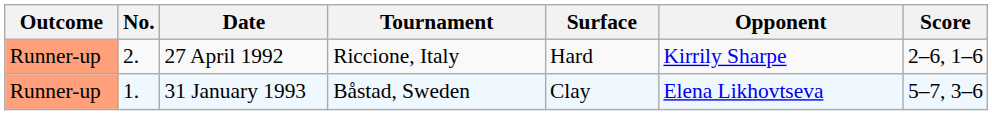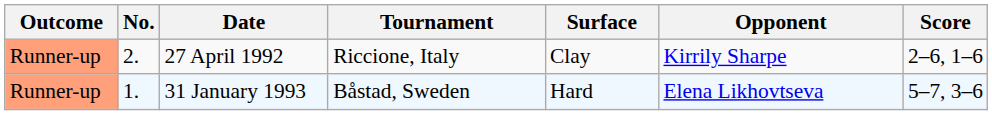 <table class="sortable wikitable" style="font-size:97%;">
 <tr>
 <th width=75>Outcome</th>
 <th>No.</th>
 <th width=115>Date</th>
 <th width=150>Tournament</th>
 <th width=75>Surface</th>
 <th width=170>Opponent</th>
 <th class="unsortable">Score</th>
 </tr>
 <tr>
 <td style="background:#ffa07a;">Runner-up</td>
 <td>2.</td>
 <td>27 April 1992</td>
 <td>Riccione, Italy</td>
-<td>Hard</td>
+<td>Clay</td>
 <td> <a href='#'>Kirrily Sharpe</a></td>
 <td>2–6, 1–6</td>
 </tr>
 <tr bgcolor="#f0f8ff">
 <td style="background:#ffa07a;">Runner-up</td>
 <td>1.</td>
 <td>31 January 1993</td>
 <td>Båstad, Sweden</td>
-<td>Clay</td>
+<td>Hard</td>
 <td> <a href='#'>Elena Likhovtseva</a></td>
 <td>5–7, 3–6</td>
 </tr>
 </table>
